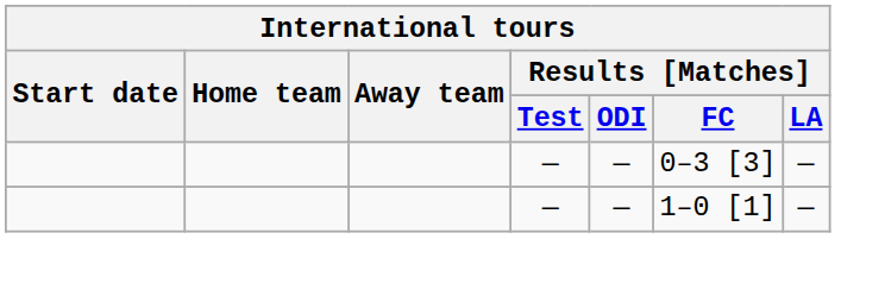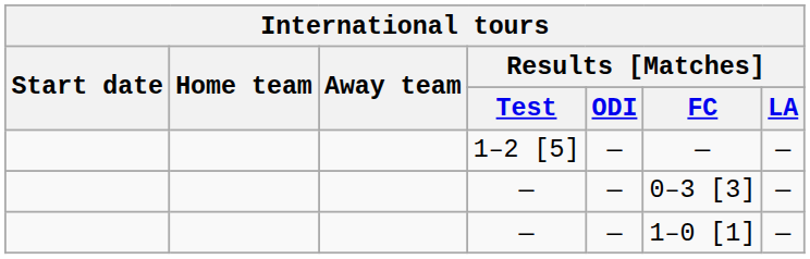 <table class="wikitable">
 <tr>
 <th colspan="7">International tours</th>
 </tr>
 <tr>
 <th rowspan="2">Start date</th>
 <th rowspan="2">Home team</th>
 <th rowspan="2">Away team</th>
 <th colspan="4">Results [Matches]</th>
 </tr>
 <tr>
 <th><a href='#'>Test</a></th>
 <th><a href='#'>ODI</a></th>
 <th><a href='#'>FC</a></th>
 <th><a href='#'>LA</a></th>
 </tr>
 <tr>
 <td><a href='#'></a></td>
 <td></td>
 <td></td>
+<td>1–2 [5]</td>
+<td ; style="text-align:center">—</td>
+<td ; style="text-align:center">—</td>
+<td ; style="text-align:center">—</td>
+</tr>
+<tr>
+<td><a href='#'></a></td>
+<td></td>
+<td></td>
 <td ; style="text-align:center">—</td>
 <td ; style="text-align:center">—</td>
 <td>0–3 [3]</td>
 <td ; style="text-align:center">—</td>
 </tr>
 <tr>
 <td><a href='#'></a></td>
 <td></td>
 <td></td>
 <td ; style="text-align:center">—</td>
 <td ; style="text-align:center">—</td>
 <td>1–0 [1]</td>
 <td ; style="text-align:center">—</td>
 </tr>
 </table>
